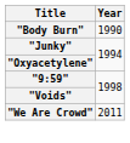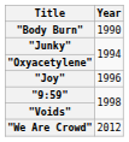 <table class="wikitable plainrowheaders" style="text-align:center;">
 <tr>
 <th scope="col">Title</th>
 <th scope="col">Year</th>
 </tr>
 <tr>
 <th scope="row">"Body Burn"</th>
 <td>1990</td>
 </tr>
 <tr>
 <th scope="row">"Junky"</th>
 <td rowspan="2">1994</td>
 </tr>
 <tr>
 <th scope="row">"Oxyacetylene"</th>
 </tr>
 <tr>
+<th scope="row">"Joy"</th>
+<td>1996</td>
+</tr>
+<tr>
 <th scope="row">"9:59"</th>
 <td rowspan="2">1998</td>
 </tr>
 <tr>
 <th scope="row">"Voids"</th>
 </tr>
 <tr>
 <th scope="row">"We Are Crowd"</th>
-<td>2011</td>
+<td>2012</td>
 </tr>
 </table>
